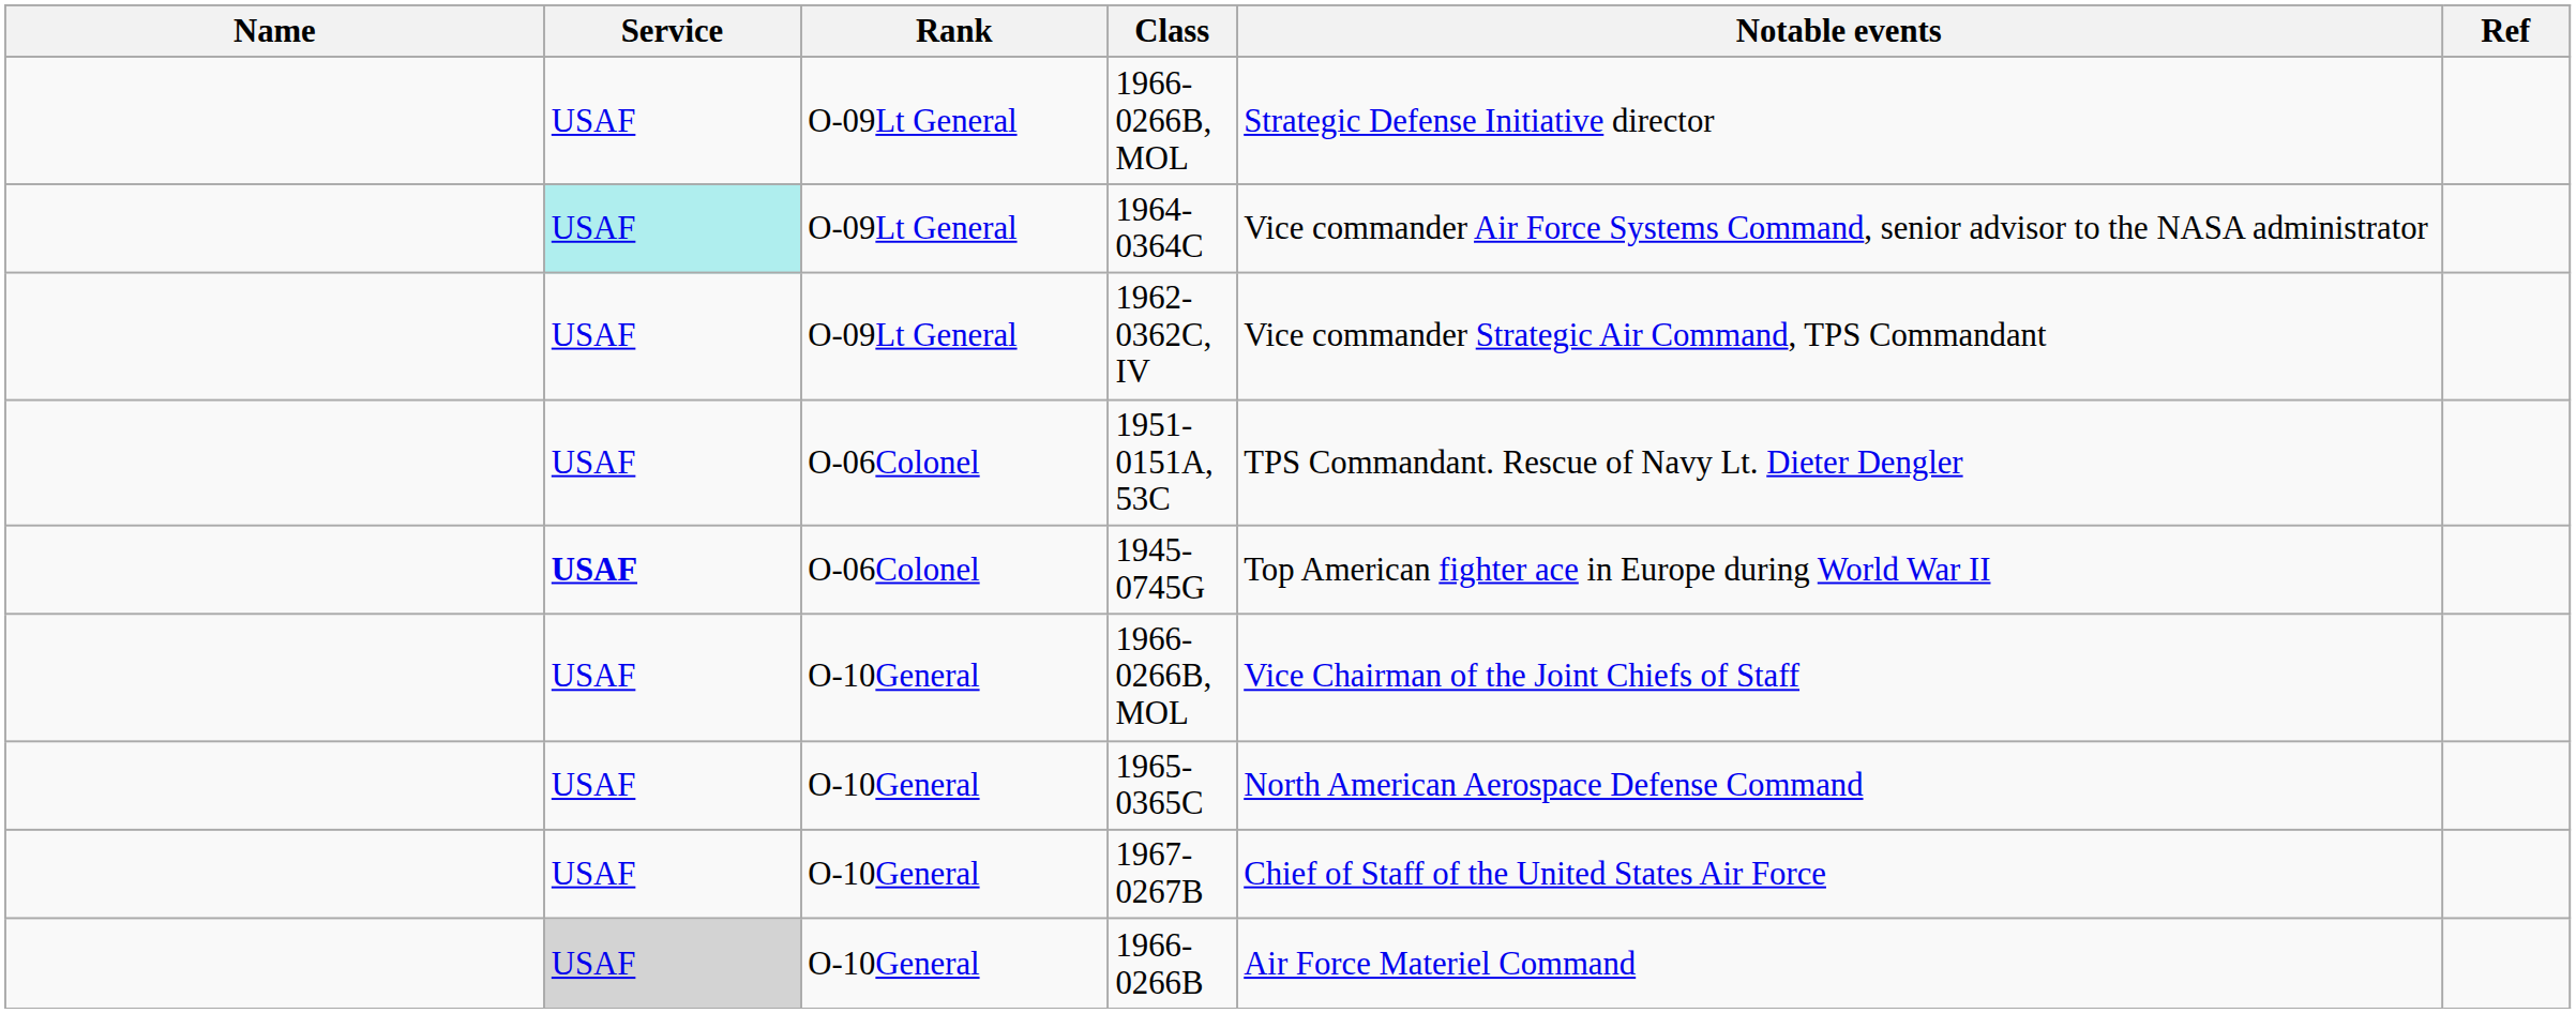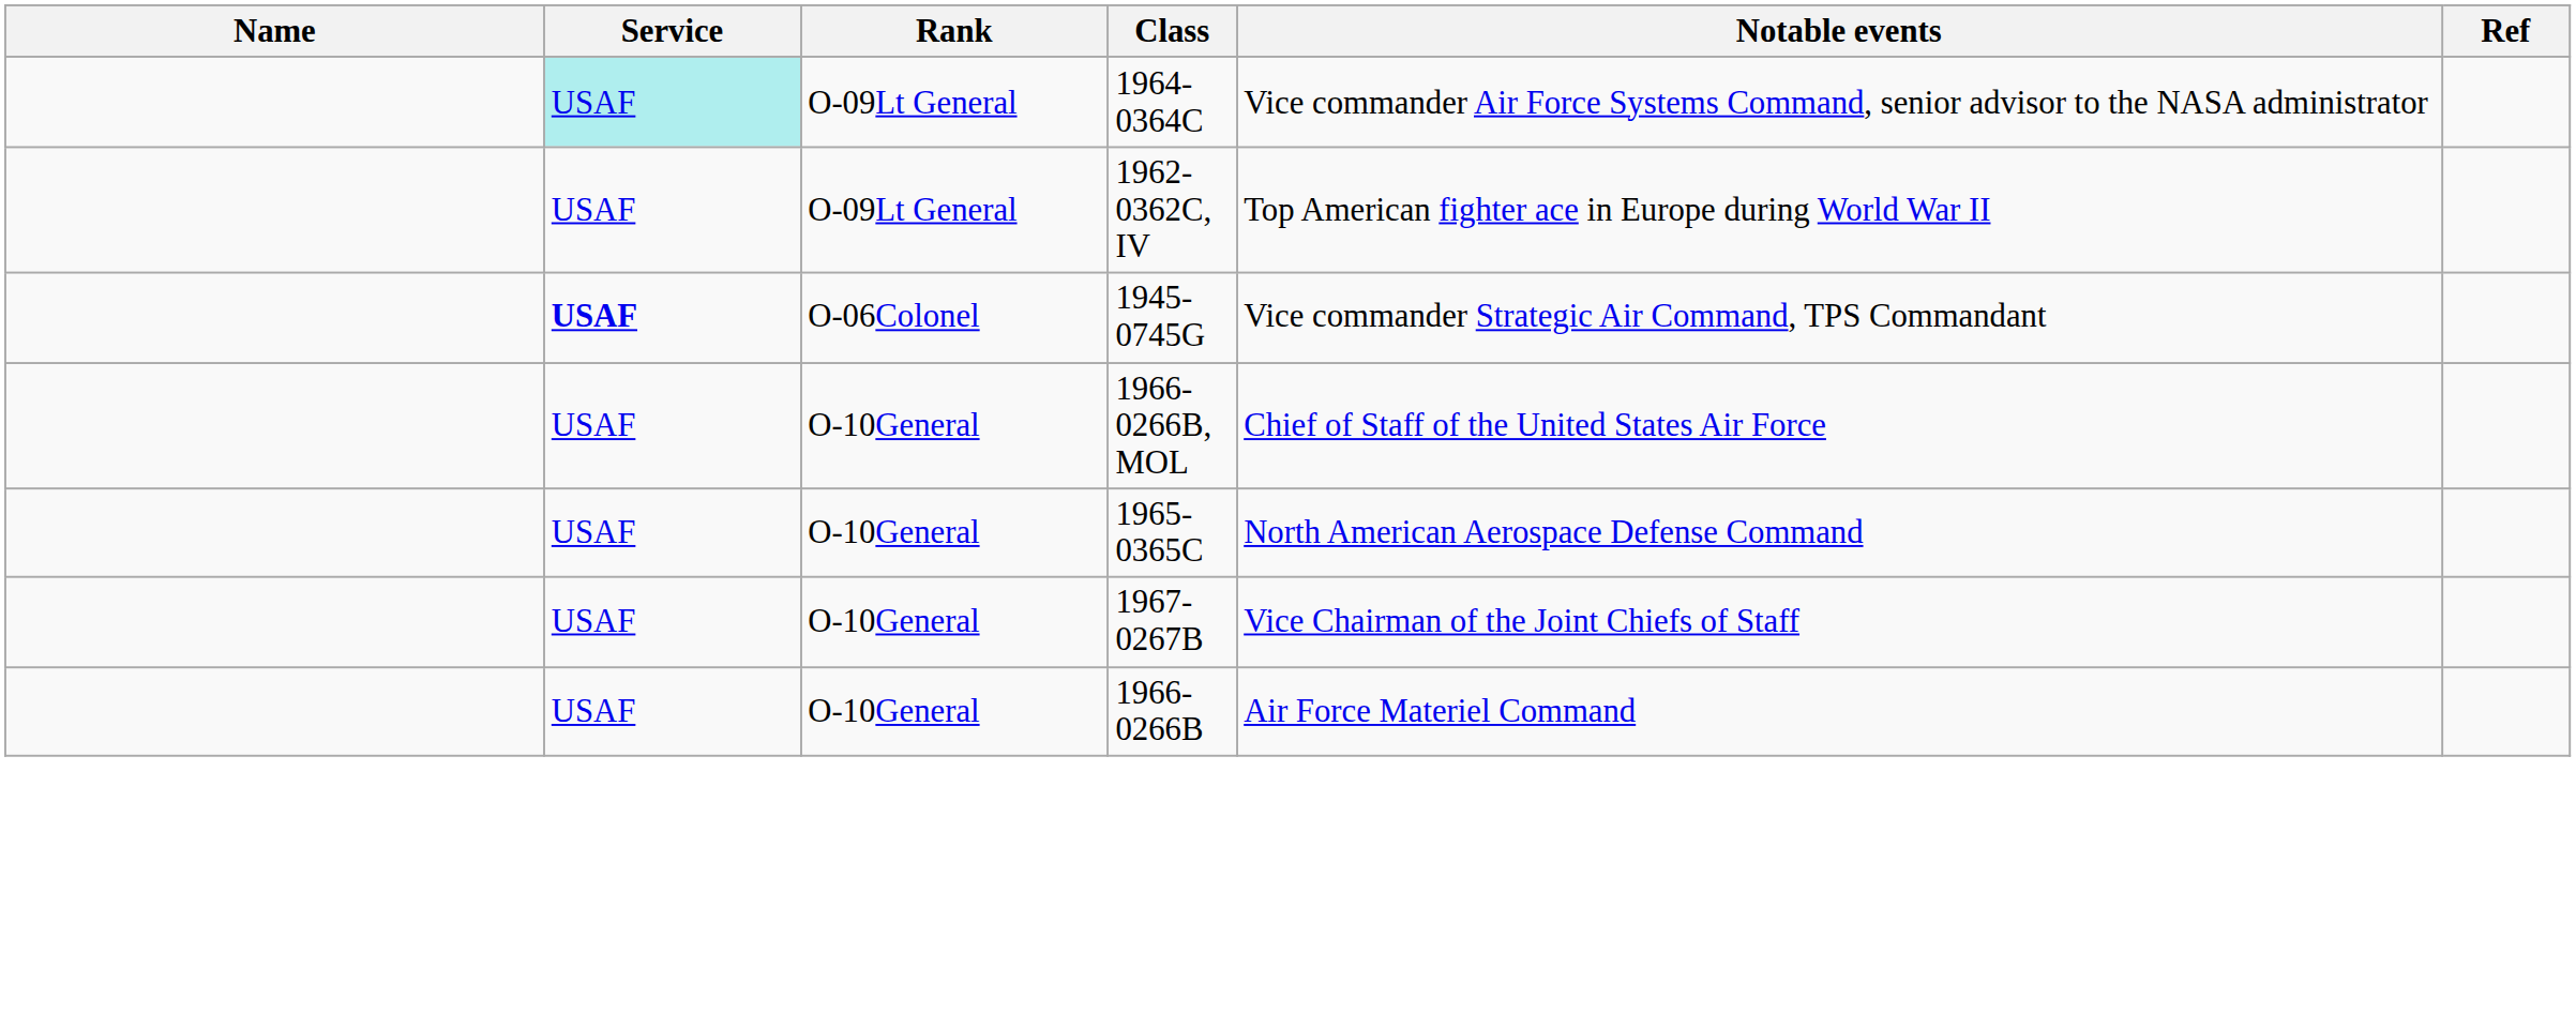 <table class="wikitable sortable">
 <tr>
 <th style="width:21%;">Name</th>
 <th ! style="width:10%;">Service</th>
 <th ! style="width:12%;">Rank</th>
 <th ! style="width:5%;">Class</th>
 <th ! style="width:47%;" class="unsortable">Notable events</th>
 <th ! style="width:5%;" class="unsortable">Ref</th>
-</tr>
-<tr>
-<td></td>
-<td><a href='#'>USAF</a></td>
-<td><span>O-09</span><a href='#'>Lt General</a></td>
-<td><span>1966-02</span>66B, MOL</td>
-<td><a href='#'>Strategic Defense Initiative</a> director</td>
-<td></td>
 </tr>
 <tr>
 <td></td>
 <td style="background: paleturquoise;"><a href='#'>USAF</a></td>
 <td><span>O-09</span><a href='#'>Lt General</a></td>
 <td><span>1964-03</span>64C</td>
 <td>Vice commander <a href='#'>Air Force Systems Command</a>, senior advisor to the NASA administrator</td>
 <td></td>
 </tr>
 <tr>
 <td></td>
 <td><a href='#'>USAF</a></td>
 <td><span>O-09</span><a href='#'>Lt General</a></td>
 <td><span>1962-03</span>62C, IV</td>
-<td>Vice commander <a href='#'>Strategic Air Command</a>, TPS Commandant</td>
-<td></td>
-</tr>
-<tr>
-<td></td>
-<td><a href='#'>USAF</a></td>
-<td><span>O-06</span><a href='#'>Colonel</a></td>
-<td><span>1951-01</span>51A, 53C</td>
-<td>TPS Commandant. Rescue of Navy Lt. <a href='#'>Dieter Dengler</a></td>
+<td>Top American <a href='#'>fighter ace</a> in Europe during <a href='#'>World War II</a></td>
 <td></td>
 </tr>
 <tr>
 <td></td>
 <td><strong><a href='#'>USAF</a></strong></td>
 <td><span>O-06</span><a href='#'>Colonel</a></td>
 <td><span>1945-07</span>45G</td>
-<td>Top American <a href='#'>fighter ace</a> in Europe during <a href='#'>World War II</a></td>
+<td>Vice commander <a href='#'>Strategic Air Command</a>, TPS Commandant</td>
 <td></td>
 </tr>
 <tr>
 <td></td>
 <td><a href='#'>USAF</a></td>
 <td><span>O-10</span><a href='#'>General</a></td>
 <td><span>1966-02</span>66B, MOL</td>
-<td><a href='#'>Vice Chairman of the Joint Chiefs of Staff</a></td>
+<td><a href='#'>Chief of Staff of the United States Air Force</a></td>
 <td></td>
 </tr>
 <tr>
 <td></td>
 <td><a href='#'>USAF</a></td>
 <td><span>O-10</span><a href='#'>General</a></td>
 <td><span>1965-03</span>65C</td>
 <td><a href='#'>North American Aerospace Defense Command</a></td>
 <td></td>
 </tr>
 <tr>
 <td></td>
 <td><a href='#'>USAF</a></td>
 <td><span>O-10</span><a href='#'>General</a></td>
 <td><span>1967-02</span>67B</td>
-<td><a href='#'>Chief of Staff of the United States Air Force</a></td>
+<td><a href='#'>Vice Chairman of the Joint Chiefs of Staff</a></td>
 <td></td>
 </tr>
 <tr>
 <td></td>
-<td style="background: lightgrey;"><a href='#'>USAF</a></td>
+<td><a href='#'>USAF</a></td>
 <td><span>O-10</span><a href='#'>General</a></td>
 <td><span>1966-02</span>66B</td>
 <td><a href='#'>Air Force Materiel Command</a></td>
 <td></td>
 </tr>
 </table>
